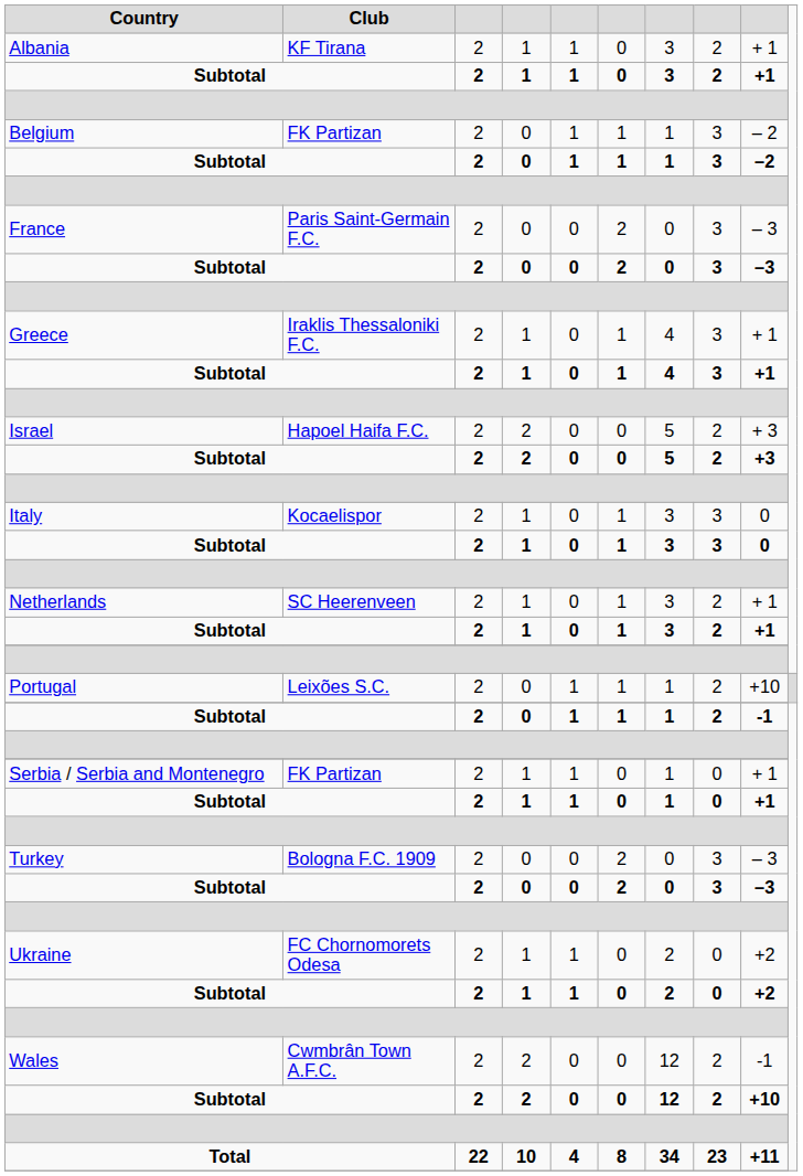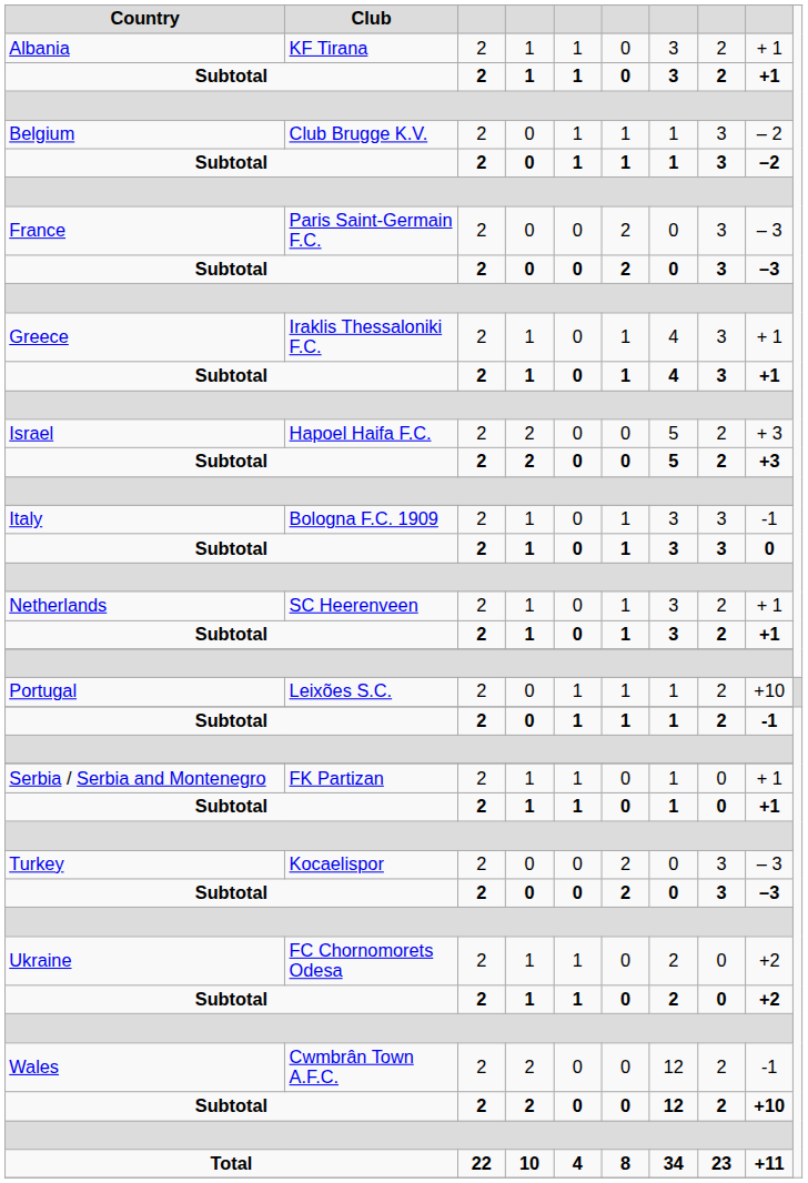 <table class="wikitable" style="text-align: center;">
 <tr>
 <th width="240" style="background:#DCDCDC">Country</th>
 <th width="145" style="background:#DCDCDC">Club</th>
 <th width="35" style="background:#DCDCDC"></th>
 <th width="35" style="background:#DCDCDC"></th>
 <th width="35" style="background:#DCDCDC"></th>
 <th width="35" style="background:#DCDCDC"></th>
 <th width="35" style="background:#DCDCDC"></th>
 <th width="35" style="background:#DCDCDC"></th>
 <th width="35" style="background:#DCDCDC"></th>
 </tr>
 <tr>
 <td align=left> <a href='#'>Albania</a></td>
 <td align=left><a href='#'>KF Tirana</a></td>
 <td>2</td>
 <td>1</td>
 <td>1</td>
 <td>0</td>
 <td>3</td>
 <td>2</td>
 <td>+ 1</td>
 </tr>
 <tr>
 <td colspan=2 align-"center"><strong>Subtotal</strong></td>
 <td><strong>2</strong></td>
 <td><strong>1</strong></td>
 <td><strong>1</strong></td>
 <td><strong>0</strong></td>
 <td><strong>3</strong></td>
 <td><strong>2</strong></td>
 <td><strong>+1</strong></td>
 </tr>
 <tr>
 <th colspan=9 height="18" style="background:#DCDCDC"></th>
 </tr>
 <tr>
 <td align=left> <a href='#'>Belgium</a></td>
-<td align=left><a href='#'>FK Partizan</a></td>
+<td align=left><a href='#'>Club Brugge K.V.</a></td>
 <td>2</td>
 <td>0</td>
 <td>1</td>
 <td>1</td>
 <td>1</td>
 <td>3</td>
 <td>– 2</td>
 </tr>
 <tr>
 <td colspan=2 align-"center"><strong>Subtotal</strong></td>
 <td><strong>2</strong></td>
 <td><strong>0</strong></td>
 <td><strong>1</strong></td>
 <td><strong>1</strong></td>
 <td><strong>1</strong></td>
 <td><strong>3</strong></td>
 <td><strong>–2</strong></td>
 </tr>
 <tr>
 <th colspan=9 height="18" style="background:#DCDCDC"></th>
 </tr>
 <tr>
 <td align=left> <a href='#'>France</a></td>
 <td align=left><a href='#'>Paris Saint-Germain F.C.</a></td>
 <td>2</td>
 <td>0</td>
 <td>0</td>
 <td>2</td>
 <td>0</td>
 <td>3</td>
 <td>– 3</td>
 </tr>
 <tr>
 <td colspan=2 align-"center"><strong>Subtotal</strong></td>
 <td><strong>2</strong></td>
 <td><strong>0</strong></td>
 <td><strong>0</strong></td>
 <td><strong>2</strong></td>
 <td><strong>0</strong></td>
 <td><strong>3</strong></td>
 <td><strong>–3</strong></td>
 </tr>
 <tr>
 <th colspan=9 height="18" style="background:#DCDCDC"></th>
 </tr>
 <tr>
 <td align=left> <a href='#'>Greece</a></td>
 <td align=left><a href='#'>Iraklis Thessaloniki F.C.</a></td>
 <td>2</td>
 <td>1</td>
 <td>0</td>
 <td>1</td>
 <td>4</td>
 <td>3</td>
 <td>+ 1</td>
 </tr>
 <tr>
 <td colspan=2 align-"center"><strong>Subtotal</strong></td>
 <td><strong>2</strong></td>
 <td><strong>1</strong></td>
 <td><strong>0</strong></td>
 <td><strong>1</strong></td>
 <td><strong>4</strong></td>
 <td><strong>3</strong></td>
 <td><strong>+1</strong></td>
 </tr>
 <tr>
 <th colspan=9 height="18" style="background:#DCDCDC"></th>
 </tr>
 <tr>
 <td align=left> <a href='#'>Israel</a></td>
 <td align=left><a href='#'>Hapoel Haifa F.C.</a></td>
 <td>2</td>
 <td>2</td>
 <td>0</td>
 <td>0</td>
 <td>5</td>
 <td>2</td>
 <td>+ 3</td>
 </tr>
 <tr>
 <td colspan=2 align-"center"><strong>Subtotal</strong></td>
 <td><strong>2</strong></td>
 <td><strong>2</strong></td>
 <td><strong>0</strong></td>
 <td><strong>0</strong></td>
 <td><strong>5</strong></td>
 <td><strong>2</strong></td>
 <td><strong>+3</strong></td>
 </tr>
 <tr>
 <th colspan=9 height="18" style="background:#DCDCDC"></th>
 </tr>
 <tr>
 <td align=left> <a href='#'>Italy</a></td>
-<td align=left><a href='#'>Kocaelispor</a></td>
+<td align=left><a href='#'>Bologna F.C. 1909</a></td>
 <td>2</td>
 <td>1</td>
 <td>0</td>
 <td>1</td>
 <td>3</td>
 <td>3</td>
-<td>0</td>
+<td>-1</td>
 </tr>
 <tr>
 <td colspan=2 align-"center"><strong>Subtotal</strong></td>
 <td><strong>2</strong></td>
 <td><strong>1</strong></td>
 <td><strong>0</strong></td>
 <td><strong>1</strong></td>
 <td><strong>3</strong></td>
 <td><strong>3</strong></td>
 <td><strong>0</strong></td>
 </tr>
 <tr>
 <th colspan=9 height="18" style="background:#DCDCDC"></th>
 </tr>
 <tr>
 <td align=left> <a href='#'>Netherlands</a></td>
 <td align=left><a href='#'>SC Heerenveen</a></td>
 <td>2</td>
 <td>1</td>
 <td>0</td>
 <td>1</td>
 <td>3</td>
 <td>2</td>
 <td>+ 1</td>
 </tr>
 <tr>
 <td colspan=2 align-"center"><strong>Subtotal</strong></td>
 <td><strong>2</strong></td>
 <td><strong>1</strong></td>
 <td><strong>0</strong></td>
 <td><strong>1</strong></td>
 <td><strong>3</strong></td>
 <td><strong>2</strong></td>
 <td><strong>+1</strong></td>
 </tr>
 <tr>
 </tr>
 <tr>
 <th colspan=9 height="18" style="background:#DCDCDC"></th>
 </tr>
 <tr>
 <td align=left> <a href='#'>Portugal</a></td>
 <td align=left><a href='#'>Leixões S.C.</a></td>
 <td>2</td>
 <td>0</td>
 <td>1</td>
 <td>1</td>
 <td>1</td>
 <td>2</td>
 <td>+10</td>
 <th colspan=9 height="18" style="background:#DCDCDC"></th>
 </tr>
 <tr>
 </tr>
 <tr>
 <td colspan=2 align-"center"><strong>Subtotal</strong></td>
 <td><strong>2</strong></td>
 <td><strong>0</strong></td>
 <td><strong>1</strong></td>
 <td><strong>1</strong></td>
 <td><strong>1</strong></td>
 <td><strong>2</strong></td>
 <td><strong>-1</strong></td>
 </tr>
 <tr>
 <th colspan=9 height="18" style="background:#DCDCDC"></th>
 </tr>
 <tr>
 </tr>
 <tr>
 <td align=left> <a href='#'>Serbia</a> /  <a href='#'>Serbia and Montenegro</a></td>
 <td align=left><a href='#'>FK Partizan</a></td>
 <td>2</td>
 <td>1</td>
 <td>1</td>
 <td>0</td>
 <td>1</td>
 <td>0</td>
 <td>+ 1</td>
 </tr>
 <tr>
 <td colspan=2 align-"center"><strong>Subtotal</strong></td>
 <td><strong>2</strong></td>
 <td><strong>1</strong></td>
 <td><strong>1</strong></td>
 <td><strong>0</strong></td>
 <td><strong>1</strong></td>
 <td><strong>0</strong></td>
 <td><strong>+1</strong></td>
 </tr>
 <tr>
 <th colspan=9 height="18" style="background:#DCDCDC"></th>
 </tr>
 <tr>
 <td align=left> <a href='#'>Turkey</a></td>
-<td align=left><a href='#'>Bologna F.C. 1909</a></td>
+<td align=left><a href='#'>Kocaelispor</a></td>
 <td>2</td>
 <td>0</td>
 <td>0</td>
 <td>2</td>
 <td>0</td>
 <td>3</td>
 <td>– 3</td>
 </tr>
 <tr>
 <td colspan=2 align-"center"><strong>Subtotal</strong></td>
 <td><strong>2</strong></td>
 <td><strong>0</strong></td>
 <td><strong>0</strong></td>
 <td><strong>2</strong></td>
 <td><strong>0</strong></td>
 <td><strong>3</strong></td>
 <td><strong>–3</strong></td>
 </tr>
 <tr>
 <th colspan=9 height="18" style="background:#DCDCDC"></th>
 </tr>
 <tr>
 <td align=left> <a href='#'>Ukraine</a></td>
 <td align=left><a href='#'>FC Chornomorets Odesa</a></td>
 <td>2</td>
 <td>1</td>
 <td>1</td>
 <td>0</td>
 <td>2</td>
 <td>0</td>
 <td>+2</td>
 </tr>
 <tr>
 <td colspan=2 align-"center"><strong>Subtotal</strong></td>
 <td><strong>2</strong></td>
 <td><strong>1</strong></td>
 <td><strong>1</strong></td>
 <td><strong>0</strong></td>
 <td><strong>2</strong></td>
 <td><strong>0</strong></td>
 <td><strong>+2</strong></td>
 </tr>
 <tr>
 <th colspan=9 height="18" style="background:#DCDCDC"></th>
 </tr>
 <tr>
 <td align=left> <a href='#'>Wales</a></td>
 <td align=left><a href='#'>Cwmbrân Town A.F.C.</a></td>
 <td>2</td>
 <td>2</td>
 <td>0</td>
 <td>0</td>
 <td>12</td>
 <td>2</td>
 <td>-1</td>
 </tr>
 <tr>
 <td colspan=2 align-"center"><strong>Subtotal</strong></td>
 <td><strong>2</strong></td>
 <td><strong>2</strong></td>
 <td><strong>0</strong></td>
 <td><strong>0</strong></td>
 <td><strong>12</strong></td>
 <td><strong>2</strong></td>
 <td><strong>+10</strong></td>
 </tr>
 <tr>
 <th colspan=9 height="18" style="background:#DCDCDC"></th>
 </tr>
 <tr>
 <td colspan=2 align-"center"><strong>Total</strong></td>
 <td><strong>22</strong></td>
 <td><strong>10</strong></td>
 <td><strong>4</strong></td>
 <td><strong>8</strong></td>
 <td><strong>34</strong></td>
 <td><strong>23</strong></td>
 <td><strong>+11</strong></td>
 </tr>
 <tr>
 </tr>
 </table>
